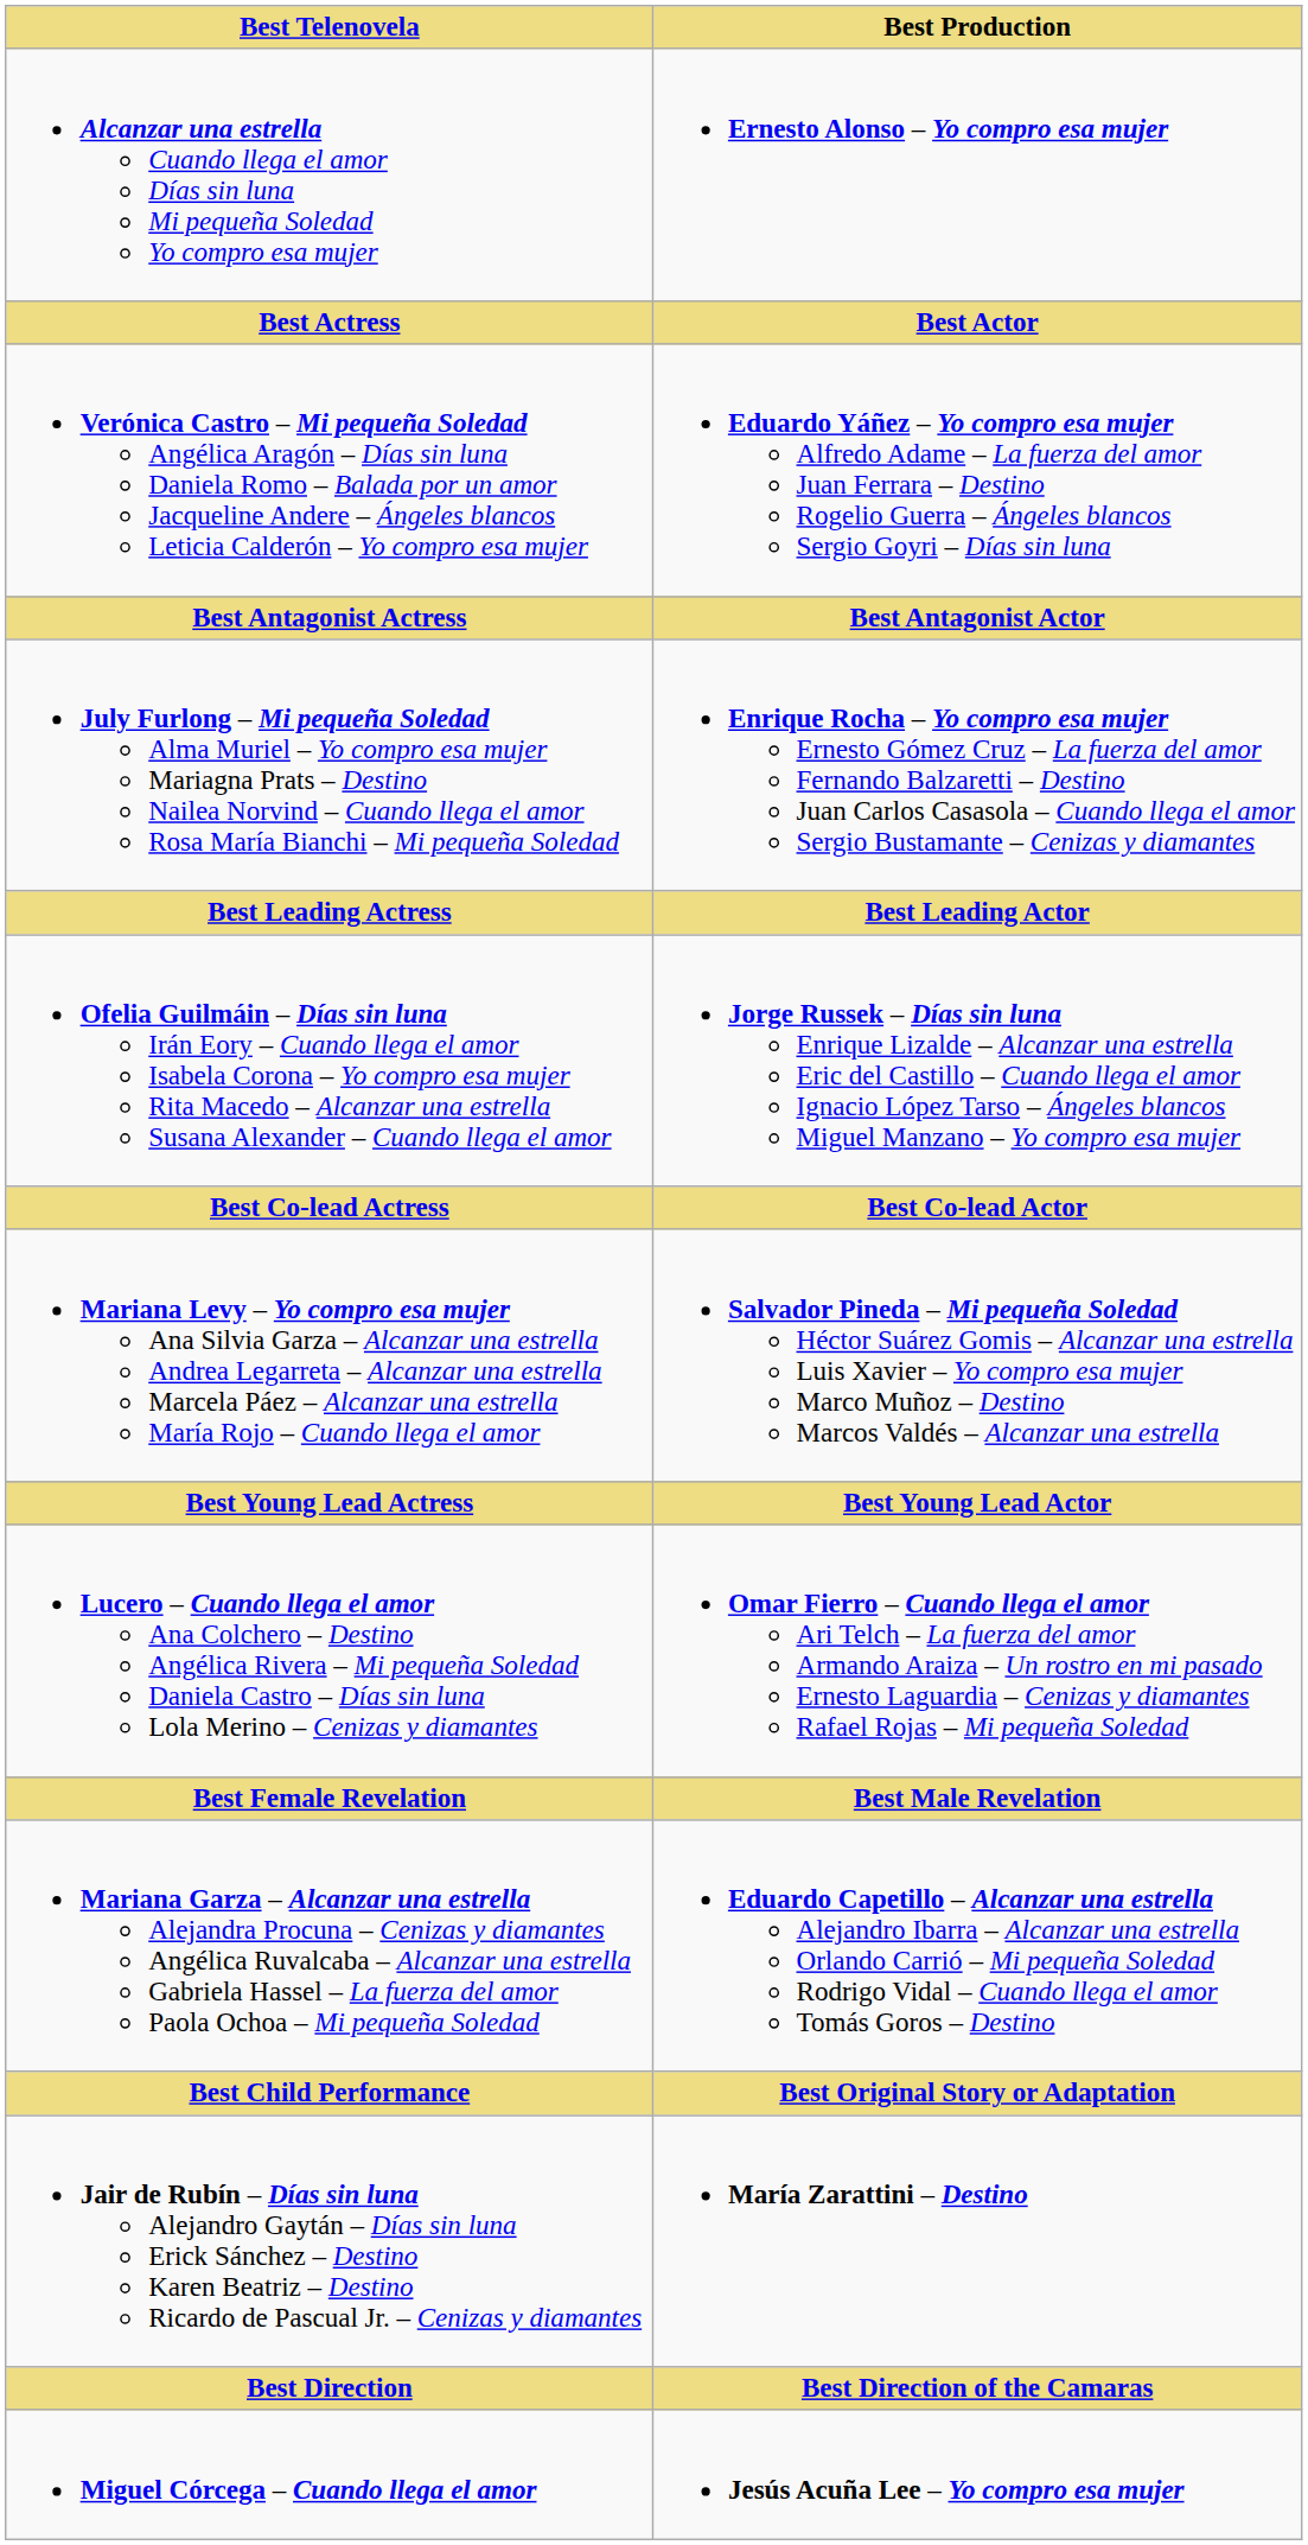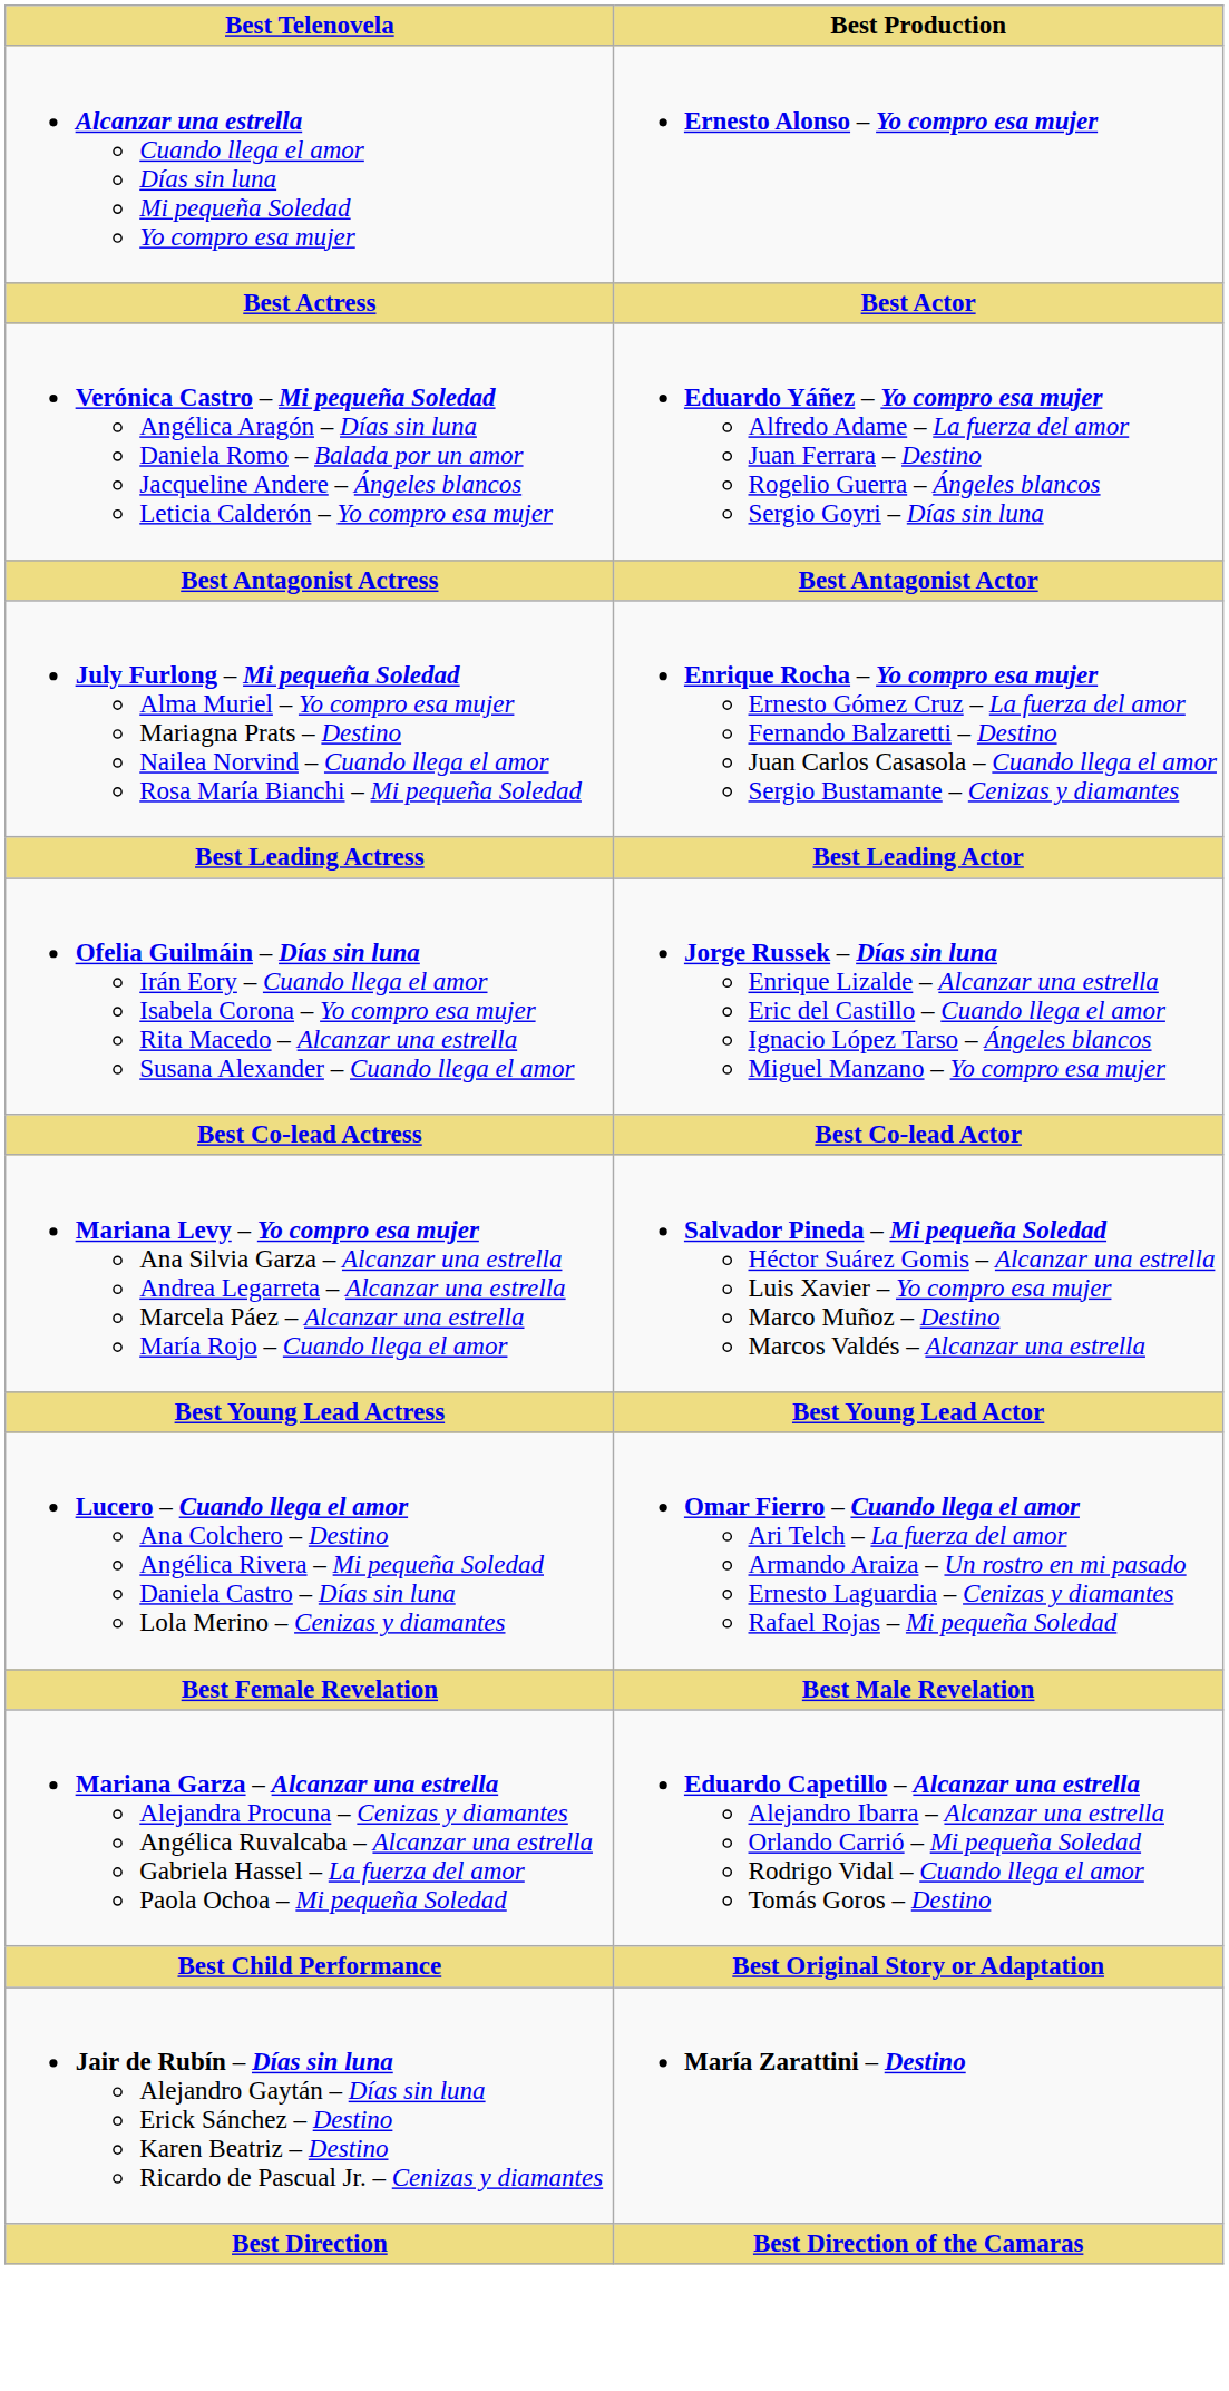 <table class="wikitable">
 <tr>
 <th style="background:#EEDD82; width:50%"><a href='#'>Best Telenovela</a></th>
 <th style="background:#EEDD82; width:50%">Best Production</th>
 </tr>
 <tr>
 <td valign="top"><br><ul><li><strong><em><a href='#'>Alcanzar una estrella</a></em></strong><ul><li><em><a href='#'>Cuando llega el amor</a></em></li><li><em><a href='#'>Días sin luna</a></em></li><li><em><a href='#'>Mi pequeña Soledad</a></em></li><li><em><a href='#'>Yo compro esa mujer</a></em></li></ul></li></ul></td>
 <td valign="top"><br><ul><li><strong><a href='#'>Ernesto Alonso</a></strong> – <strong><em><a href='#'>Yo compro esa mujer</a></em></strong></li></ul></td>
 </tr>
 <tr>
 <th style="background:#EEDD82; width:50%"><a href='#'>Best Actress</a></th>
 <th style="background:#EEDD82; width:50%"><a href='#'>Best Actor</a></th>
 </tr>
 <tr>
 <td valign="top"><br><ul><li><strong><a href='#'>Verónica Castro</a></strong> – <strong><em><a href='#'>Mi pequeña Soledad</a></em></strong><ul><li><a href='#'>Angélica Aragón</a> – <em><a href='#'>Días sin luna</a></em></li><li><a href='#'>Daniela Romo</a> – <em><a href='#'>Balada por un amor</a></em></li><li><a href='#'>Jacqueline Andere</a> – <em><a href='#'>Ángeles blancos</a></em></li><li><a href='#'>Leticia Calderón</a> – <em><a href='#'>Yo compro esa mujer</a></em></li></ul></li></ul></td>
 <td valign="top"><br><ul><li><strong><a href='#'>Eduardo Yáñez</a></strong> – <strong><em><a href='#'>Yo compro esa mujer</a></em></strong><ul><li><a href='#'>Alfredo Adame</a> – <em><a href='#'>La fuerza del amor</a></em></li><li><a href='#'>Juan Ferrara</a> – <em><a href='#'>Destino</a></em></li><li><a href='#'>Rogelio Guerra</a> – <em><a href='#'>Ángeles blancos</a></em></li><li><a href='#'>Sergio Goyri</a> – <em><a href='#'>Días sin luna</a></em></li></ul></li></ul></td>
 </tr>
 <tr>
 <th style="background:#EEDD82; width:50%"><a href='#'>Best Antagonist Actress</a></th>
 <th style="background:#EEDD82; width:50%"><a href='#'>Best Antagonist Actor</a></th>
 </tr>
 <tr>
 <td valign="top"><br><ul><li><strong><a href='#'>July Furlong</a></strong> – <strong><em><a href='#'>Mi pequeña Soledad</a></em></strong><ul><li><a href='#'>Alma Muriel</a> – <em><a href='#'>Yo compro esa mujer</a></em></li><li>Mariagna Prats – <em><a href='#'>Destino</a></em></li><li><a href='#'>Nailea Norvind</a> – <em><a href='#'>Cuando llega el amor</a></em></li><li><a href='#'>Rosa María Bianchi</a> – <em><a href='#'>Mi pequeña Soledad</a></em></li></ul></li></ul></td>
 <td valign="top"><br><ul><li><strong><a href='#'>Enrique Rocha</a></strong> – <strong><em><a href='#'>Yo compro esa mujer</a></em></strong><ul><li><a href='#'>Ernesto Gómez Cruz</a> – <em><a href='#'>La fuerza del amor</a></em></li><li><a href='#'>Fernando Balzaretti</a> – <em><a href='#'>Destino</a></em></li><li>Juan Carlos Casasola – <em><a href='#'>Cuando llega el amor</a></em></li><li><a href='#'>Sergio Bustamante</a> – <em><a href='#'>Cenizas y diamantes</a></em></li></ul></li></ul></td>
 </tr>
 <tr>
 <th style="background:#EEDD82; width:50%"><a href='#'>Best Leading Actress</a></th>
 <th style="background:#EEDD82; width:50%"><a href='#'>Best Leading Actor</a></th>
 </tr>
 <tr>
 <td valign="top"><br><ul><li><strong><a href='#'>Ofelia Guilmáin</a></strong> – <strong><em><a href='#'>Días sin luna</a></em></strong><ul><li><a href='#'>Irán Eory</a> – <em><a href='#'>Cuando llega el amor</a></em></li><li><a href='#'>Isabela Corona</a> – <em><a href='#'>Yo compro esa mujer</a></em></li><li><a href='#'>Rita Macedo</a> – <em><a href='#'>Alcanzar una estrella</a></em></li><li><a href='#'>Susana Alexander</a> – <em><a href='#'>Cuando llega el amor</a></em></li></ul></li></ul></td>
 <td valign="top"><br><ul><li><strong><a href='#'>Jorge Russek</a></strong> – <strong><em><a href='#'>Días sin luna</a></em></strong><ul><li><a href='#'>Enrique Lizalde</a> – <em><a href='#'>Alcanzar una estrella</a></em></li><li><a href='#'>Eric del Castillo</a> – <em><a href='#'>Cuando llega el amor</a></em></li><li><a href='#'>Ignacio López Tarso</a> – <em><a href='#'>Ángeles blancos</a></em></li><li><a href='#'>Miguel Manzano</a> – <em><a href='#'>Yo compro esa mujer</a></em></li></ul></li></ul></td>
 </tr>
 <tr>
 <th style="background:#EEDD82; width:50%"><a href='#'>Best Co-lead Actress</a></th>
 <th style="background:#EEDD82; width:50%"><a href='#'>Best Co-lead Actor</a></th>
 </tr>
 <tr>
 <td valign="top"><br><ul><li><strong><a href='#'>Mariana Levy</a></strong> – <strong><em><a href='#'>Yo compro esa mujer</a></em></strong><ul><li>Ana Silvia Garza – <em><a href='#'>Alcanzar una estrella</a></em></li><li><a href='#'>Andrea Legarreta</a> – <em><a href='#'>Alcanzar una estrella</a></em></li><li>Marcela Páez – <em><a href='#'>Alcanzar una estrella</a></em></li><li><a href='#'>María Rojo</a> – <em><a href='#'>Cuando llega el amor</a></em></li></ul></li></ul></td>
 <td valign="top"><br><ul><li><strong><a href='#'>Salvador Pineda</a></strong> – <strong><em><a href='#'>Mi pequeña Soledad</a></em></strong><ul><li><a href='#'>Héctor Suárez Gomis</a> – <em><a href='#'>Alcanzar una estrella</a></em></li><li>Luis Xavier – <em><a href='#'>Yo compro esa mujer</a></em></li><li>Marco Muñoz – <em><a href='#'>Destino</a></em></li><li>Marcos Valdés – <em><a href='#'>Alcanzar una estrella</a></em></li></ul></li></ul></td>
 </tr>
 <tr>
 <th style="background:#EEDD82; width:50%"><a href='#'>Best Young Lead Actress</a></th>
 <th style="background:#EEDD82; width:50%"><a href='#'>Best Young Lead Actor</a></th>
 </tr>
 <tr>
 <td valign="top"><br><ul><li><strong><a href='#'>Lucero</a></strong> – <strong><em><a href='#'>Cuando llega el amor</a></em></strong><ul><li><a href='#'>Ana Colchero</a> – <em><a href='#'>Destino</a></em></li><li><a href='#'>Angélica Rivera</a> – <em><a href='#'>Mi pequeña Soledad</a></em></li><li><a href='#'>Daniela Castro</a> – <em><a href='#'>Días sin luna</a></em></li><li>Lola Merino – <em><a href='#'>Cenizas y diamantes</a></em></li></ul></li></ul></td>
 <td valign="top"><br><ul><li><strong><a href='#'>Omar Fierro</a></strong> – <strong><em><a href='#'>Cuando llega el amor</a></em></strong><ul><li><a href='#'>Ari Telch</a> – <em><a href='#'>La fuerza del amor</a></em></li><li><a href='#'>Armando Araiza</a> – <em><a href='#'>Un rostro en mi pasado</a></em></li><li><a href='#'>Ernesto Laguardia</a> – <em><a href='#'>Cenizas y diamantes</a></em></li><li><a href='#'>Rafael Rojas</a> – <em><a href='#'>Mi pequeña Soledad</a></em></li></ul></li></ul></td>
 </tr>
 <tr>
 <th style="background:#EEDD82; width:50%"><a href='#'>Best Female Revelation</a></th>
 <th style="background:#EEDD82; width:50%"><a href='#'>Best Male Revelation</a></th>
 </tr>
 <tr>
 <td valign="top"><br><ul><li><strong><a href='#'>Mariana Garza</a></strong> – <strong><em><a href='#'>Alcanzar una estrella</a></em></strong><ul><li><a href='#'>Alejandra Procuna</a> – <em><a href='#'>Cenizas y diamantes</a></em></li><li>Angélica Ruvalcaba – <em><a href='#'>Alcanzar una estrella</a></em></li><li>Gabriela Hassel – <em><a href='#'>La fuerza del amor</a></em></li><li>Paola Ochoa – <em><a href='#'>Mi pequeña Soledad</a></em></li></ul></li></ul></td>
 <td valign="top"><br><ul><li><strong><a href='#'>Eduardo Capetillo</a></strong> – <strong><em><a href='#'>Alcanzar una estrella</a></em></strong><ul><li><a href='#'>Alejandro Ibarra</a> – <em><a href='#'>Alcanzar una estrella</a></em></li><li><a href='#'>Orlando Carrió</a> – <em><a href='#'>Mi pequeña Soledad</a></em></li><li>Rodrigo Vidal – <em><a href='#'>Cuando llega el amor</a></em></li><li>Tomás Goros – <em><a href='#'>Destino</a></em></li></ul></li></ul></td>
 </tr>
 <tr>
 <th style="background:#EEDD82; width:50%"><a href='#'>Best Child Performance</a></th>
 <th style="background:#EEDD82; width:50%"><a href='#'>Best Original Story or Adaptation</a></th>
 </tr>
 <tr>
 <td valign="top"><br><ul><li><strong>Jair de Rubín</strong> – <strong><em><a href='#'>Días sin luna</a></em></strong><ul><li>Alejandro Gaytán – <em><a href='#'>Días sin luna</a></em></li><li>Erick Sánchez – <em><a href='#'>Destino</a></em></li><li>Karen Beatriz – <em><a href='#'>Destino</a></em></li><li>Ricardo de Pascual Jr. – <em><a href='#'>Cenizas y diamantes</a></em></li></ul></li></ul></td>
 <td valign="top"><br><ul><li><strong>María Zarattini</strong> – <strong><em><a href='#'>Destino</a></em></strong></li></ul></td>
 </tr>
 <tr>
 <th style="background:#EEDD82; width:50%"><a href='#'>Best Direction</a></th>
 <th style="background:#EEDD82; width:50%"><a href='#'>Best Direction of the Camaras</a></th>
 </tr>
-<tr>
-<td valign="top"><br><ul><li><strong><a href='#'>Miguel Córcega</a></strong> – <strong><em><a href='#'>Cuando llega el amor</a></em></strong></li></ul></td>
-<td valign="top"><br><ul><li><strong>Jesús Acuña Lee</strong> – <strong><em><a href='#'>Yo compro esa mujer</a></em></strong></li></ul></td>
-</tr>
 </table>
